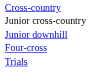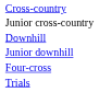 <table>
 <tr>
 <td><a href='#'>Cross-country</a></td>
 <td></td>
 <td></td>
 <td></td>
 </tr>
 <tr>
 <td>Junior cross-country</td>
+<td></td>
+<td></td>
+<td></td>
+</tr>
+<tr>
+<td><a href='#'>Downhill</a></td>
 <td></td>
 <td></td>
 <td></td>
 </tr>
 <tr>
 <td><a href='#'>Junior downhill</a></td>
 <td></td>
 <td></td>
 <td></td>
 </tr>
 <tr>
 <td><a href='#'>Four-cross</a></td>
 <td></td>
 <td></td>
 <td></td>
 </tr>
 <tr>
 <td><a href='#'>Trials</a></td>
 <td></td>
 <td></td>
 <td></td>
 </tr>
 </table>
